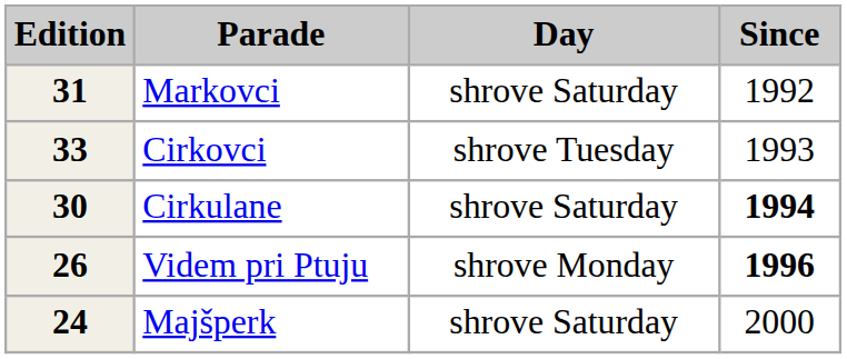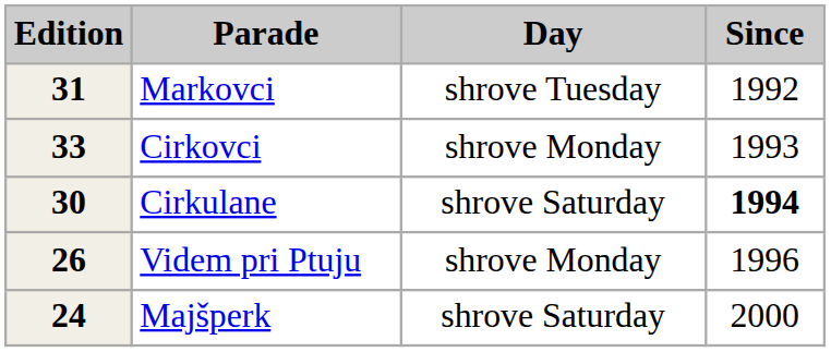 <table class="wikitable plainrowheaders" cellpadding="3" cellspacing="0" border="1" style="background:#fff; font-size:86%; line-height:16px; border:grey solid 1px; border-collapse:collapse;">
 <tr>
 <th scope="col" style="background:#ccc; width:30px;">Edition</th>
 <th scope="col" style="background:#ccc; width:100px;">Parade</th>
 <th scope="col" style="background:#ccc; width:115px;">Day</th>
 <th scope="col" style="background:#ccc; width:40px;">Since</th>
 </tr>
 <tr>
 <td align=center bgcolor=#F2F0E6><strong>31</strong></td>
 <td><a href='#'>Markovci</a></td>
-<td align=center>shrove Saturday</td>
+<td align=center>shrove Tuesday</td>
 <td align=center>1992</td>
 </tr>
 <tr>
 <td align=center bgcolor=#F2F0E6><strong>33</strong></td>
 <td><a href='#'>Cirkovci</a></td>
-<td align=center>shrove Tuesday</td>
+<td align=center>shrove Monday</td>
 <td align=center>1993</td>
 </tr>
 <tr>
 <td align=center bgcolor=#F2F0E6><strong>30</strong></td>
 <td><a href='#'>Cirkulane</a></td>
 <td align=center>shrove Saturday</td>
 <td align=center><strong>1994</strong></td>
 </tr>
 <tr>
 <td align=center bgcolor=#F2F0E6><strong>26</strong></td>
 <td><a href='#'>Videm pri Ptuju</a></td>
 <td align=center>shrove Monday</td>
-<td align=center><strong>1996</strong></td>
+<td align=center>1996</td>
 </tr>
 <tr>
 <td align=center bgcolor=#F2F0E6><strong>24</strong></td>
 <td><a href='#'>Majšperk</a></td>
 <td align=center>shrove Saturday</td>
 <td align=center>2000</td>
 </tr>
 </table>
